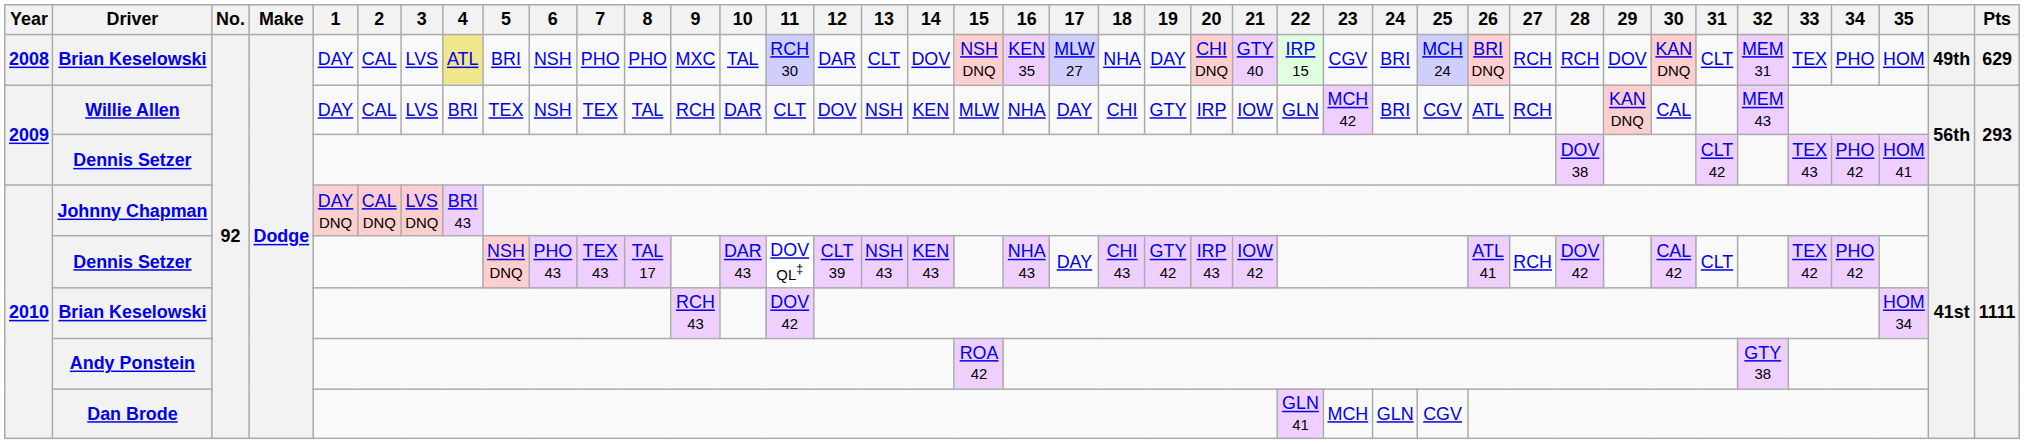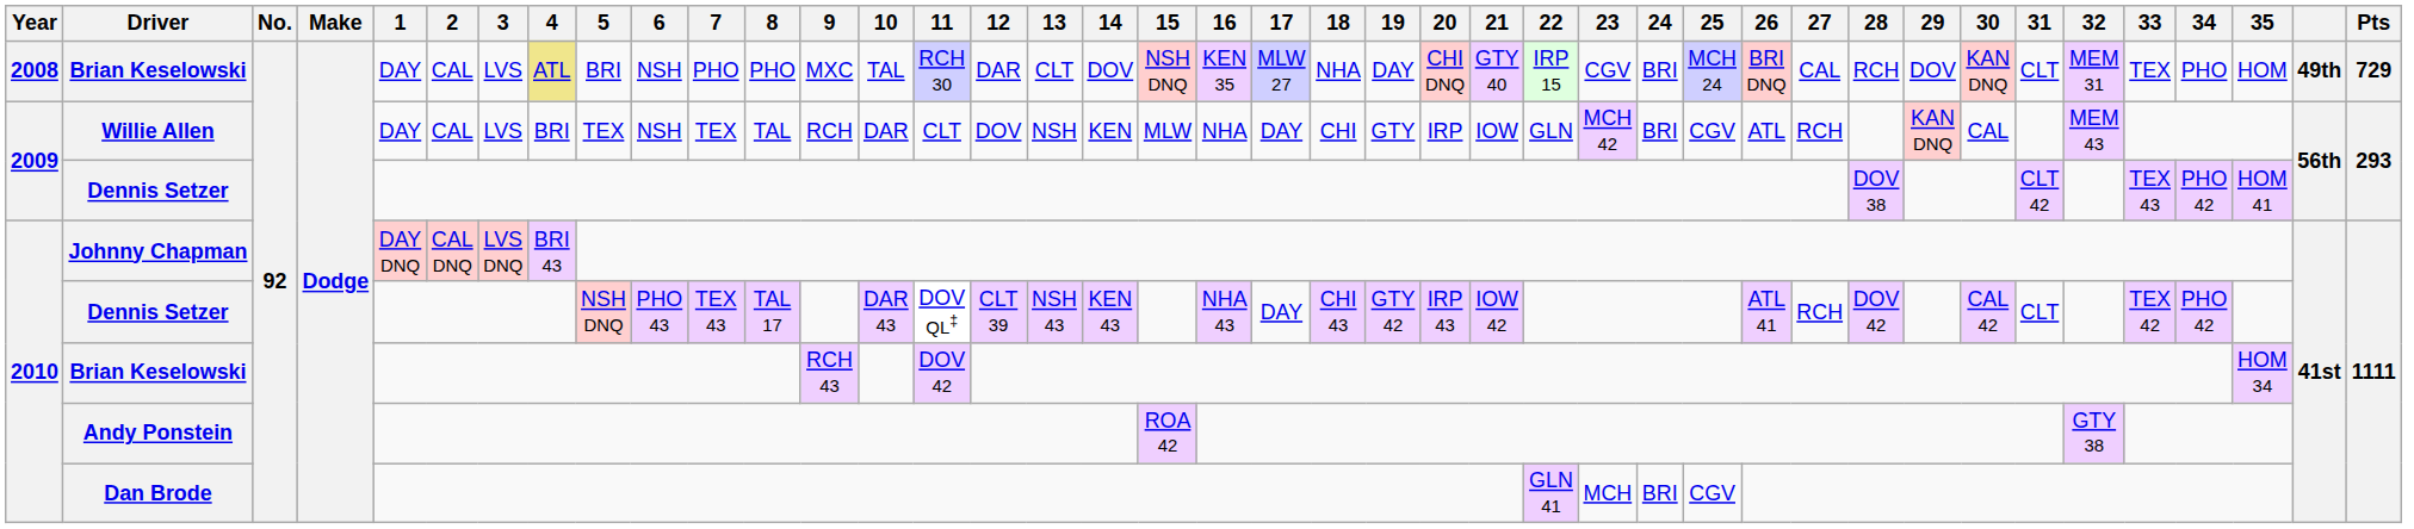 <table class="wikitable" style="text-align:center; font-size:75%">
 <tr>
 <th>Year</th>
 <th>Driver</th>
 <th>No.</th>
 <th>Make</th>
 <th>1</th>
 <th>2</th>
 <th>3</th>
 <th>4</th>
 <th>5</th>
 <th>6</th>
 <th>7</th>
 <th>8</th>
 <th>9</th>
 <th>10</th>
 <th>11</th>
 <th>12</th>
 <th>13</th>
 <th>14</th>
 <th>15</th>
 <th>16</th>
 <th>17</th>
 <th>18</th>
 <th>19</th>
 <th>20</th>
 <th>21</th>
 <th>22</th>
 <th>23</th>
 <th>24</th>
 <th>25</th>
 <th>26</th>
 <th>27</th>
 <th>28</th>
 <th>29</th>
 <th>30</th>
 <th>31</th>
 <th>32</th>
 <th>33</th>
 <th>34</th>
 <th>35</th>
 <th></th>
 <th>Pts</th>
 </tr>
 <tr>
 <th><a href='#'>2008</a></th>
 <th><a href='#'>Brian Keselowski</a></th>
 <th rowspan=8>92</th>
 <th rowspan=8><a href='#'>Dodge</a></th>
 <td><a href='#'>DAY</a></td>
 <td><a href='#'>CAL</a></td>
 <td><a href='#'>LVS</a></td>
 <td style="background: khaki;"><a href='#'>ATL</a></td>
 <td><a href='#'>BRI</a></td>
 <td><a href='#'>NSH</a></td>
 <td><a href='#'>PHO</a></td>
 <td><a href='#'>PHO</a></td>
 <td><a href='#'>MXC</a></td>
 <td><a href='#'>TAL</a></td>
 <td style="background:#CFCFFF;"><a href='#'>RCH</a><br><small>30</small></td>
 <td><a href='#'>DAR</a></td>
 <td><a href='#'>CLT</a></td>
 <td><a href='#'>DOV</a></td>
 <td style="background:#FFCFCF;"><a href='#'>NSH</a><br><small>DNQ</small></td>
 <td style="background:#EFCFFF;"><a href='#'>KEN</a><br><small>35</small></td>
 <td style="background:#CFCFFF;"><a href='#'>MLW</a><br><small>27</small></td>
 <td><a href='#'>NHA</a></td>
 <td><a href='#'>DAY</a></td>
 <td style="background:#FFCFCF;"><a href='#'>CHI</a><br><small>DNQ</small></td>
 <td style="background:#EFCFFF;"><a href='#'>GTY</a><br><small>40</small></td>
 <td style="background:#DFFFDF;"><a href='#'>IRP</a><br><small>15</small></td>
 <td><a href='#'>CGV</a></td>
 <td><a href='#'>BRI</a></td>
 <td style="background:#CFCFFF;"><a href='#'>MCH</a><br><small>24</small></td>
 <td style="background:#FFCFCF;"><a href='#'>BRI</a><br><small>DNQ</small></td>
-<td><a href='#'>RCH</a></td>
+<td><a href='#'>CAL</a></td>
 <td><a href='#'>RCH</a></td>
 <td><a href='#'>DOV</a></td>
 <td style="background:#FFCFCF;"><a href='#'>KAN</a><br><small>DNQ</small></td>
 <td><a href='#'>CLT</a></td>
 <td style="background:#EFCFFF;"><a href='#'>MEM</a><br><small>31</small></td>
 <td><a href='#'>TEX</a></td>
 <td><a href='#'>PHO</a></td>
 <td><a href='#'>HOM</a></td>
 <th>49th</th>
-<th>629</th>
+<th>729</th>
 </tr>
 <tr>
 <th rowspan=2><a href='#'>2009</a></th>
 <th><a href='#'>Willie Allen</a></th>
 <td><a href='#'>DAY</a></td>
 <td><a href='#'>CAL</a></td>
 <td><a href='#'>LVS</a></td>
 <td><a href='#'>BRI</a></td>
 <td><a href='#'>TEX</a></td>
 <td><a href='#'>NSH</a></td>
 <td><a href='#'>TEX</a></td>
 <td><a href='#'>TAL</a></td>
 <td><a href='#'>RCH</a></td>
 <td><a href='#'>DAR</a></td>
 <td><a href='#'>CLT</a></td>
 <td><a href='#'>DOV</a></td>
 <td><a href='#'>NSH</a></td>
 <td><a href='#'>KEN</a></td>
 <td><a href='#'>MLW</a></td>
 <td><a href='#'>NHA</a></td>
 <td><a href='#'>DAY</a></td>
 <td><a href='#'>CHI</a></td>
 <td><a href='#'>GTY</a></td>
 <td><a href='#'>IRP</a></td>
 <td><a href='#'>IOW</a></td>
 <td><a href='#'>GLN</a></td>
 <td style="background:#EFCFFF;"><a href='#'>MCH</a><br><small>42</small></td>
 <td><a href='#'>BRI</a></td>
 <td><a href='#'>CGV</a></td>
 <td><a href='#'>ATL</a></td>
 <td><a href='#'>RCH</a></td>
 <td colspan=1></td>
 <td style="background:#FFCFCF;"><a href='#'>KAN</a><br><small>DNQ</small></td>
 <td><a href='#'>CAL</a></td>
 <td colspan=1></td>
 <td style="background:#EFCFFF;"><a href='#'>MEM</a><br><small>43</small></td>
 <td colspan=3></td>
 <th rowspan=2>56th</th>
 <th rowspan=2>293</th>
 </tr>
 <tr>
 <th><a href='#'>Dennis Setzer</a></th>
 <td colspan=27></td>
 <td style="background:#EFCFFF;"><a href='#'>DOV</a><br><small>38</small></td>
 <td colspan=2></td>
 <td style="background:#EFCFFF;"><a href='#'>CLT</a><br><small>42</small></td>
 <td colspan=1></td>
 <td style="background:#EFCFFF;"><a href='#'>TEX</a><br><small>43</small></td>
 <td style="background:#EFCFFF;"><a href='#'>PHO</a><br><small>42</small></td>
 <td style="background:#EFCFFF;"><a href='#'>HOM</a><br><small>41</small></td>
 </tr>
 <tr>
 <th rowspan=5><a href='#'>2010</a></th>
 <th><a href='#'>Johnny Chapman</a></th>
 <td style="background:#FFCFCF;"><a href='#'>DAY</a><br><small>DNQ</small></td>
 <td style="background:#FFCFCF;"><a href='#'>CAL</a><br><small>DNQ</small></td>
 <td style="background:#FFCFCF;"><a href='#'>LVS</a><br><small>DNQ</small></td>
 <td style="background:#EFCFFF;"><a href='#'>BRI</a><br><small>43</small></td>
 <td colspan=31></td>
 <th rowspan=5>41st</th>
 <th rowspan=5>1111</th>
 </tr>
 <tr>
 <th><a href='#'>Dennis Setzer</a></th>
 <td colspan=4></td>
 <td style="background:#FFCFCF;"><a href='#'>NSH</a><br><small>DNQ</small></td>
 <td style="background:#EFCFFF;"><a href='#'>PHO</a><br><small>43</small></td>
 <td style="background:#EFCFFF;"><a href='#'>TEX</a><br><small>43</small></td>
 <td style="background:#EFCFFF;"><a href='#'>TAL</a><br><small>17</small></td>
 <td colspan=1></td>
 <td style="background:#EFCFFF;"><a href='#'>DAR</a><br><small>43</small></td>
 <td style="background:#FFFFFF;"><a href='#'>DOV</a><br><small>QL<sup>‡</sup></small></td>
 <td style="background:#EFCFFF;"><a href='#'>CLT</a><br><small>39</small></td>
 <td style="background:#EFCFFF;"><a href='#'>NSH</a><br><small>43</small></td>
 <td style="background:#EFCFFF;"><a href='#'>KEN</a><br><small>43</small></td>
 <td colspan=1></td>
 <td style="background:#EFCFFF;"><a href='#'>NHA</a><br><small>43</small></td>
 <td><a href='#'>DAY</a></td>
 <td style="background:#EFCFFF;"><a href='#'>CHI</a><br><small>43</small></td>
 <td style="background:#EFCFFF;"><a href='#'>GTY</a><br><small>42</small></td>
 <td style="background:#EFCFFF;"><a href='#'>IRP</a><br><small>43</small></td>
 <td style="background:#EFCFFF;"><a href='#'>IOW</a><br><small>42</small></td>
 <td colspan=4></td>
 <td style="background:#EFCFFF;"><a href='#'>ATL</a><br><small>41</small></td>
 <td><a href='#'>RCH</a></td>
 <td style="background:#EFCFFF;"><a href='#'>DOV</a><br><small>42</small></td>
 <td colspan=1></td>
 <td style="background:#EFCFFF;"><a href='#'>CAL</a><br><small>42</small></td>
 <td><a href='#'>CLT</a></td>
 <td colspan=1></td>
 <td style="background:#EFCFFF;"><a href='#'>TEX</a><br><small>42</small></td>
 <td style="background:#EFCFFF;"><a href='#'>PHO</a><br><small>42</small></td>
 <td colspan=1></td>
 </tr>
 <tr>
 <th><a href='#'>Brian Keselowski</a></th>
 <td colspan=8></td>
 <td style="background:#EFCFFF;"><a href='#'>RCH</a><br><small>43</small></td>
 <td colspan=1></td>
 <td style="background:#EFCFFF;"><a href='#'>DOV</a><br><small>42</small></td>
 <td colspan=23></td>
 <td style="background:#EFCFFF;"><a href='#'>HOM</a><br><small>34</small></td>
 </tr>
 <tr>
 <th><a href='#'>Andy Ponstein</a></th>
 <td colspan=14></td>
 <td style="background:#EFCFFF;"><a href='#'>ROA</a><br><small>42</small></td>
 <td colspan=16></td>
 <td style="background:#EFCFFF;"><a href='#'>GTY</a><br><small>38</small></td>
 <td colspan=3></td>
 </tr>
 <tr>
 <th><a href='#'>Dan Brode</a></th>
 <td colspan=21></td>
 <td style="background:#EFCFFF;"><a href='#'>GLN</a><br><small>41</small></td>
 <td><a href='#'>MCH</a></td>
-<td><a href='#'>GLN</a></td>
+<td><a href='#'>BRI</a></td>
 <td><a href='#'>CGV</a></td>
 <td colspan=10></td>
 </tr>
 </table>
